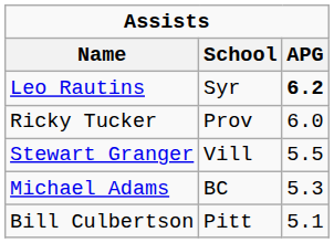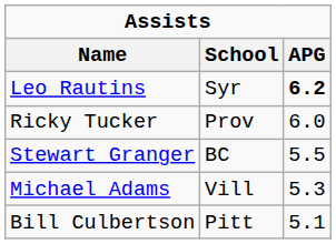 <table class="wikitable">
 <tr>
 <td colspan=3 style="text-align:center;"><strong>Assists</strong></td>
 </tr>
 <tr>
 <th>Name</th>
 <th>School</th>
 <th>APG</th>
 </tr>
 <tr>
 <td><a href='#'>Leo Rautins</a></td>
 <td>Syr</td>
 <td><strong>6.2</strong></td>
 </tr>
 <tr>
 <td>Ricky Tucker</td>
 <td>Prov</td>
 <td>6.0</td>
 </tr>
 <tr>
 <td><a href='#'>Stewart Granger</a></td>
-<td>Vill</td>
+<td>BC</td>
 <td>5.5</td>
 </tr>
 <tr>
 <td><a href='#'>Michael Adams</a></td>
-<td>BC</td>
+<td>Vill</td>
 <td>5.3</td>
 </tr>
 <tr>
 <td>Bill Culbertson</td>
 <td>Pitt</td>
 <td>5.1</td>
 </tr>
 </table>
